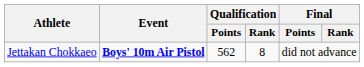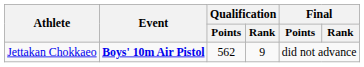 <table class="wikitable" style="font-size:90%;">
 <tr>
 <th rowspan=2>Athlete</th>
 <th rowspan=2>Event</th>
 <th colspan=2>Qualification</th>
 <th colspan=2>Final</th>
 </tr>
 <tr style="font-size:95%">
 <th>Points</th>
 <th>Rank</th>
 <th>Points</th>
 <th>Rank</th>
 </tr>
 <tr align=center>
 <td align=left><a href='#'>Jettakan Chokkaeo</a></td>
 <td align=left><strong><a href='#'>Boys' 10m Air Pistol</a></strong></td>
 <td>562</td>
-<td>8</td>
+<td>9</td>
 <td colspan=2>did not advance</td>
 </tr>
 </table>
